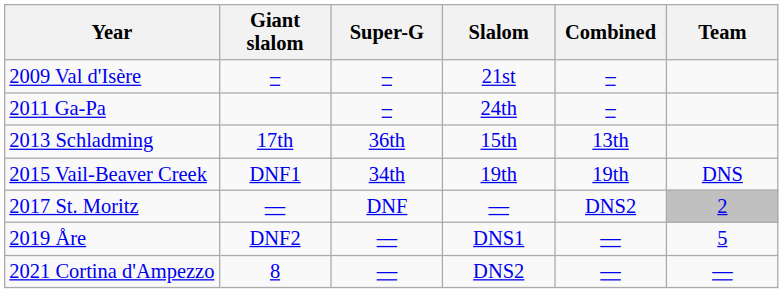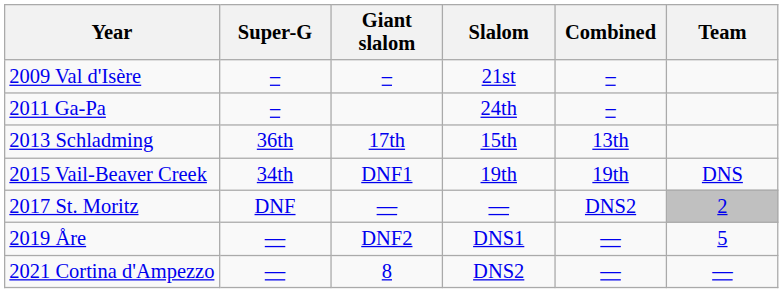 <table class="wikitable" style="text-align: center;">
 <tr>
 <th>Year</th>
+<th width=80px>Super-G</th>
 <th width=80px>Giant slalom</th>
-<th width=80px>Super-G</th>
 <th width=80px>Slalom</th>
 <th width=80px>Combined</th>
 <th width=80px>Team</th>
 </tr>
 <tr>
 <td align=left> <a href='#'>2009 Val d'Isère</a></td>
 <td><a href='#'>–</a></td>
 <td><a href='#'>–</a></td>
 <td><a href='#'>21st</a></td>
 <td><a href='#'>–</a></td>
 <td></td>
 </tr>
 <tr>
 <td align=left> <a href='#'>2011 Ga-Pa</a></td>
+<td><a href='#'>–</a></td>
 <td><a href='#'></a></td>
-<td><a href='#'>–</a></td>
 <td><a href='#'>24th</a></td>
 <td><a href='#'>–</a></td>
 <td><a href='#'></a></td>
 </tr>
 <tr>
 <td align=left> <a href='#'>2013 Schladming</a></td>
+<td><a href='#'>36th</a></td>
 <td><a href='#'>17th</a></td>
-<td><a href='#'>36th</a></td>
 <td><a href='#'>15th</a></td>
 <td><a href='#'>13th</a></td>
 <td><a href='#'></a></td>
 </tr>
 <tr>
 <td align=left> <a href='#'>2015 Vail-Beaver Creek</a></td>
+<td><a href='#'>34th</a></td>
 <td><a href='#'>DNF1</a></td>
-<td><a href='#'>34th</a></td>
 <td><a href='#'>19th</a></td>
 <td><a href='#'>19th</a></td>
 <td><a href='#'>DNS</a></td>
 </tr>
 <tr>
 <td align=left> <a href='#'>2017 St. Moritz</a></td>
+<td><a href='#'>DNF</a></td>
 <td><a href='#'>—</a></td>
-<td><a href='#'>DNF</a></td>
 <td><a href='#'>—</a></td>
 <td><a href='#'>DNS2</a></td>
 <td style="background:silver;"><a href='#'>2</a></td>
 </tr>
 <tr>
 <td align=left> <a href='#'>2019 Åre</a></td>
+<td><a href='#'>—</a></td>
 <td><a href='#'>DNF2</a></td>
-<td><a href='#'>—</a></td>
 <td><a href='#'>DNS1</a></td>
 <td><a href='#'>—</a></td>
 <td><a href='#'>5</a></td>
 </tr>
 <tr>
 <td align=left> <a href='#'>2021 Cortina d'Ampezzo</a></td>
+<td><a href='#'>—</a></td>
 <td><a href='#'>8</a></td>
-<td><a href='#'>—</a></td>
 <td><a href='#'>DNS2</a></td>
 <td><a href='#'>—</a></td>
 <td><a href='#'>—</a></td>
 </tr>
 </table>
